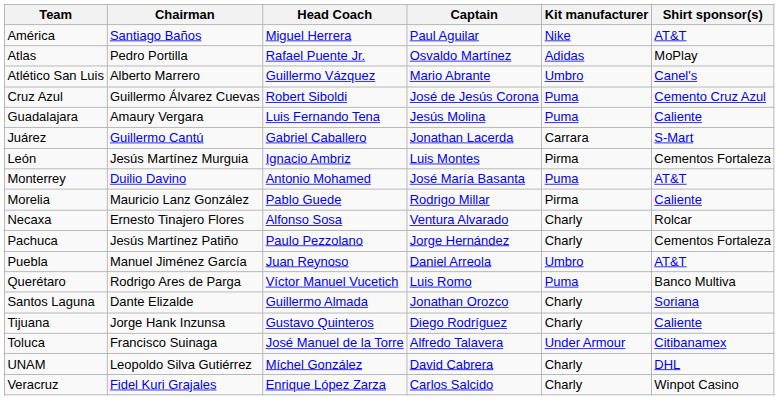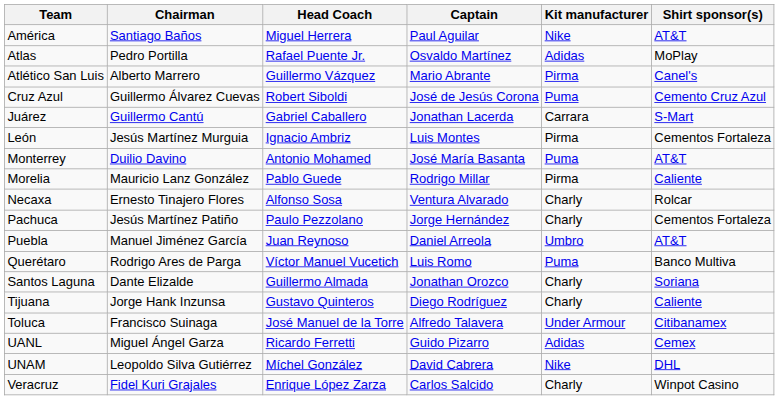 <table class="wikitable sortable" style="text-align: left;">
 <tr>
 <th>Team</th>
 <th>Chairman</th>
 <th>Head Coach</th>
 <th>Captain</th>
 <th>Kit manufacturer</th>
 <th>Shirt sponsor(s)</th>
 </tr>
 <tr>
 <td>América</td>
 <td><a href='#'>Santiago Baños</a></td>
 <td> <a href='#'>Miguel Herrera</a></td>
 <td> <a href='#'>Paul Aguilar</a></td>
 <td><a href='#'>Nike</a></td>
 <td><a href='#'>AT&T</a></td>
 </tr>
 <tr>
 <td>Atlas</td>
 <td>Pedro Portilla</td>
 <td> <a href='#'>Rafael Puente Jr.</a></td>
 <td> <a href='#'>Osvaldo Martínez</a></td>
 <td><a href='#'>Adidas</a></td>
 <td>MoPlay</td>
 </tr>
 <tr>
 <td>Atlético San Luis</td>
 <td>Alberto Marrero</td>
 <td> <a href='#'>Guillermo Vázquez</a></td>
 <td> <a href='#'>Mario Abrante</a></td>
-<td><a href='#'>Umbro</a></td>
+<td><a href='#'>Pirma</a></td>
 <td><a href='#'>Canel's</a></td>
 </tr>
 <tr>
 <td>Cruz Azul</td>
 <td>Guillermo Álvarez Cuevas</td>
 <td> <a href='#'>Robert Siboldi</a></td>
 <td> <a href='#'>José de Jesús Corona</a></td>
 <td><a href='#'>Puma</a></td>
 <td><a href='#'>Cemento Cruz Azul</a></td>
-</tr>
-<tr>
-<td>Guadalajara</td>
-<td>Amaury Vergara</td>
-<td> <a href='#'>Luis Fernando Tena</a></td>
-<td> <a href='#'>Jesús Molina</a></td>
-<td><a href='#'>Puma</a></td>
-<td><a href='#'>Caliente</a></td>
 </tr>
 <tr>
 <td>Juárez</td>
 <td><a href='#'>Guillermo Cantú</a></td>
 <td> <a href='#'>Gabriel Caballero</a></td>
 <td> <a href='#'>Jonathan Lacerda</a></td>
 <td>Carrara</td>
 <td><a href='#'>S-Mart</a></td>
 </tr>
 <tr>
 <td>León</td>
 <td>Jesús Martínez Murguia</td>
 <td> <a href='#'>Ignacio Ambriz</a></td>
 <td> <a href='#'>Luis Montes</a></td>
 <td>Pirma</td>
 <td>Cementos Fortaleza</td>
 </tr>
 <tr>
 <td>Monterrey</td>
 <td><a href='#'>Duilio Davino</a></td>
 <td> <a href='#'>Antonio Mohamed</a></td>
 <td> <a href='#'>José María Basanta</a></td>
 <td><a href='#'>Puma</a></td>
 <td><a href='#'>AT&T</a></td>
 </tr>
 <tr>
 <td>Morelia</td>
 <td>Mauricio Lanz González</td>
 <td> <a href='#'>Pablo Guede</a></td>
 <td> <a href='#'>Rodrigo Millar</a></td>
 <td>Pirma</td>
 <td><a href='#'>Caliente</a></td>
 </tr>
 <tr>
 <td>Necaxa</td>
 <td>Ernesto Tinajero Flores</td>
 <td> <a href='#'>Alfonso Sosa</a></td>
 <td> <a href='#'>Ventura Alvarado</a></td>
 <td>Charly</td>
 <td>Rolcar</td>
 </tr>
 <tr>
 <td>Pachuca</td>
 <td>Jesús Martínez Patiño</td>
 <td> <a href='#'>Paulo Pezzolano</a></td>
 <td> <a href='#'>Jorge Hernández</a></td>
 <td>Charly</td>
 <td>Cementos Fortaleza</td>
 </tr>
 <tr>
 <td>Puebla</td>
 <td>Manuel Jiménez García</td>
 <td> <a href='#'>Juan Reynoso</a></td>
 <td> <a href='#'>Daniel Arreola</a></td>
 <td><a href='#'>Umbro</a></td>
 <td><a href='#'>AT&T</a></td>
 </tr>
 <tr>
 <td>Querétaro</td>
 <td>Rodrigo Ares de Parga</td>
 <td> <a href='#'>Víctor Manuel Vucetich</a></td>
 <td> <a href='#'>Luis Romo</a></td>
 <td><a href='#'>Puma</a></td>
 <td>Banco Multiva</td>
 </tr>
 <tr>
 <td>Santos Laguna</td>
 <td>Dante Elizalde</td>
 <td> <a href='#'>Guillermo Almada</a></td>
 <td> <a href='#'>Jonathan Orozco</a></td>
 <td>Charly</td>
 <td><a href='#'>Soriana</a></td>
 </tr>
 <tr>
 <td>Tijuana</td>
 <td>Jorge Hank Inzunsa</td>
 <td> <a href='#'>Gustavo Quinteros</a></td>
 <td> <a href='#'>Diego Rodríguez</a></td>
 <td>Charly</td>
 <td><a href='#'>Caliente</a></td>
 </tr>
 <tr>
 <td>Toluca</td>
 <td>Francisco Suinaga</td>
 <td> <a href='#'>José Manuel de la Torre</a></td>
 <td> <a href='#'>Alfredo Talavera</a></td>
 <td><a href='#'>Under Armour</a></td>
 <td><a href='#'>Citibanamex</a></td>
 </tr>
 <tr>
+<td>UANL</td>
+<td>Miguel Ángel Garza</td>
+<td> <a href='#'>Ricardo Ferretti</a></td>
+<td> <a href='#'>Guido Pizarro</a></td>
+<td><a href='#'>Adidas</a></td>
+<td><a href='#'>Cemex</a></td>
+</tr>
+<tr>
 <td>UNAM</td>
 <td>Leopoldo Silva Gutiérrez</td>
 <td> <a href='#'>Míchel González</a></td>
 <td> <a href='#'>David Cabrera</a></td>
-<td>Charly</td>
+<td><a href='#'>Nike</a></td>
 <td><a href='#'>DHL</a></td>
 </tr>
 <tr>
 <td>Veracruz</td>
 <td><a href='#'>Fidel Kuri Grajales</a></td>
 <td> <a href='#'>Enrique López Zarza</a></td>
 <td> <a href='#'>Carlos Salcido</a></td>
 <td>Charly</td>
 <td>Winpot Casino</td>
 </tr>
 </table>
